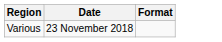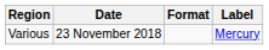 <table class="wikitable plainrowheaders">
 <tr>
 <th scope="col">Region</th>
 <th scope="col">Date</th>
 <th scope="col">Format</th>
+<th scope="col">Label</th>
 </tr>
 <tr>
 <td>Various</td>
 <td>23 November 2018</td>
 <td></td>
+<td><a href='#'>Mercury</a></td>
 </tr>
 </table>
